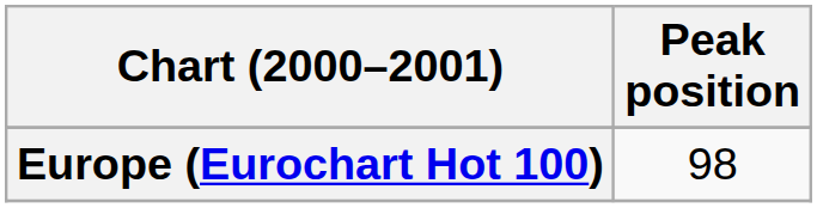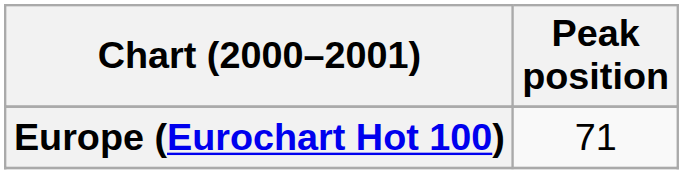 <table class="wikitable sortable plainrowheaders" style="text-align:center">
 <tr>
 <th>Chart (2000–2001)</th>
 <th>Peak<br>position</th>
 </tr>
 <tr>
 </tr>
 <tr>
 <th scope="row">Europe (<a href='#'>Eurochart Hot 100</a>)</th>
-<td>98</td>
+<td>71</td>
 </tr>
 <tr>
 </tr>
 <tr>
 </tr>
 <tr>
 </tr>
 <tr>
 </tr>
 </table>
